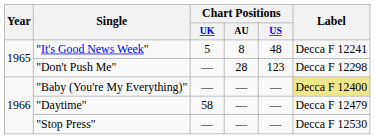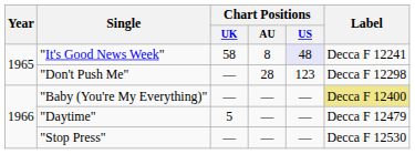 <table class="wikitable">
 <tr>
 <th rowspan="2">Year</th>
 <th rowspan="2">Single</th>
 <th colspan="3">Chart Positions</th>
 <th rowspan="2">Label</th>
 </tr>
 <tr style="font-size:smaller;">
 <th style="width:3em;"><a href='#'>UK</a><br></th>
 <th style="width:3em;">AU<br></th>
 <th style="width:3em;"><a href='#'>US</a><br></th>
 </tr>
 <tr>
 <td rowspan="2">1965</td>
 <td>"<a href='#'>It's Good News Week</a>"</td>
-<td align="center">5</td>
+<td align="center">58</td>
 <td align="center">8</td>
-<td align="center">48</td>
+<td align="center" style="background: lavender;">48</td>
 <td align="center">Decca F 12241</td>
 </tr>
 <tr>
 <td>"Don't Push Me"</td>
 <td align="center">—</td>
 <td align="center">28</td>
 <td align="center">123</td>
 <td align="center">Decca F 12298</td>
 </tr>
 <tr>
 <td rowspan="3">1966</td>
 <td>"Baby (You're My Everything)"</td>
 <td align="center">—</td>
 <td align="center">—</td>
 <td align="center">—</td>
 <td align="center" style="background: khaki;">Decca F 12400</td>
 </tr>
 <tr>
 <td>"Daytime"</td>
-<td align="center">58</td>
+<td align="center">5</td>
 <td align="center">—</td>
 <td align="center">—</td>
 <td align="center">Decca F 12479</td>
 </tr>
 <tr>
 <td>"Stop Press"</td>
 <td align="center">—</td>
 <td align="center">—</td>
 <td align="center">—</td>
 <td align="center">Decca F 12530</td>
 </tr>
 </table>
